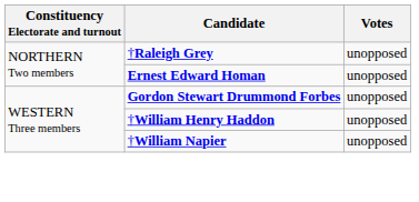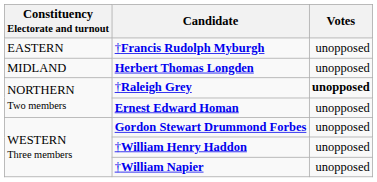 <table class=wikitable style=text-align:right>
 <tr>
 <th>Constituency<br><small>Electorate and turnout</small></th>
 <th>Candidate</th>
 <th>Votes</th>
 </tr>
 <tr>
+<td align=left>EASTERN</td>
+<td align=left><a href='#'>†</a><strong><a href='#'>Francis Rudolph Myburgh</a></strong></td>
+<td>unopposed</td>
+</tr>
+<tr>
+<td align=left>MIDLAND</td>
+<td align=left><strong><a href='#'>Herbert Thomas Longden</a></strong></td>
+<td>unopposed</td>
+</tr>
+<tr>
 <td rowspan=2 align=left>NORTHERN<br><small>Two members</small></td>
 <td align=left><a href='#'>†</a><strong><a href='#'>Raleigh Grey</a></strong></td>
-<td>unopposed</td>
+<td><strong>unopposed</strong></td>
 </tr>
 <tr>
 <td align=left><strong><a href='#'>Ernest Edward Homan</a></strong></td>
 <td>unopposed</td>
 </tr>
 <tr>
 <td rowspan=3 align=left>WESTERN<br><small>Three members</small></td>
 <td align=left><strong><a href='#'>Gordon Stewart Drummond Forbes</a></strong></td>
 <td>unopposed</td>
 </tr>
 <tr>
 <td align=left><a href='#'>†</a><strong><a href='#'>William Henry Haddon</a></strong></td>
 <td>unopposed</td>
 </tr>
 <tr>
 <td align=left><a href='#'>†</a><strong><a href='#'>William Napier</a></strong></td>
 <td>unopposed</td>
 </tr>
 </table>
